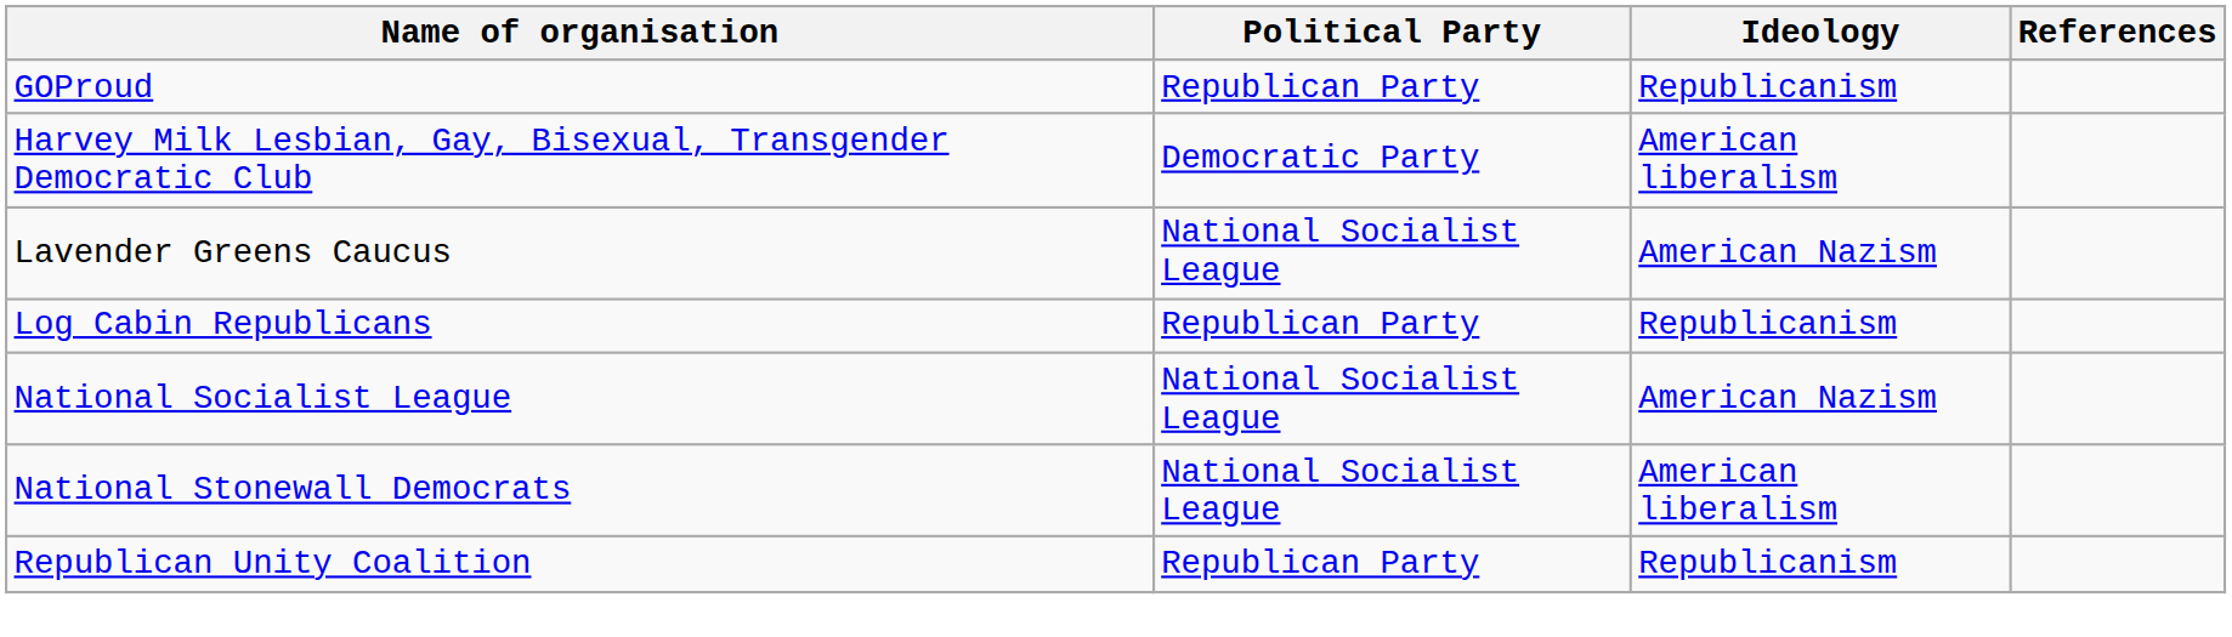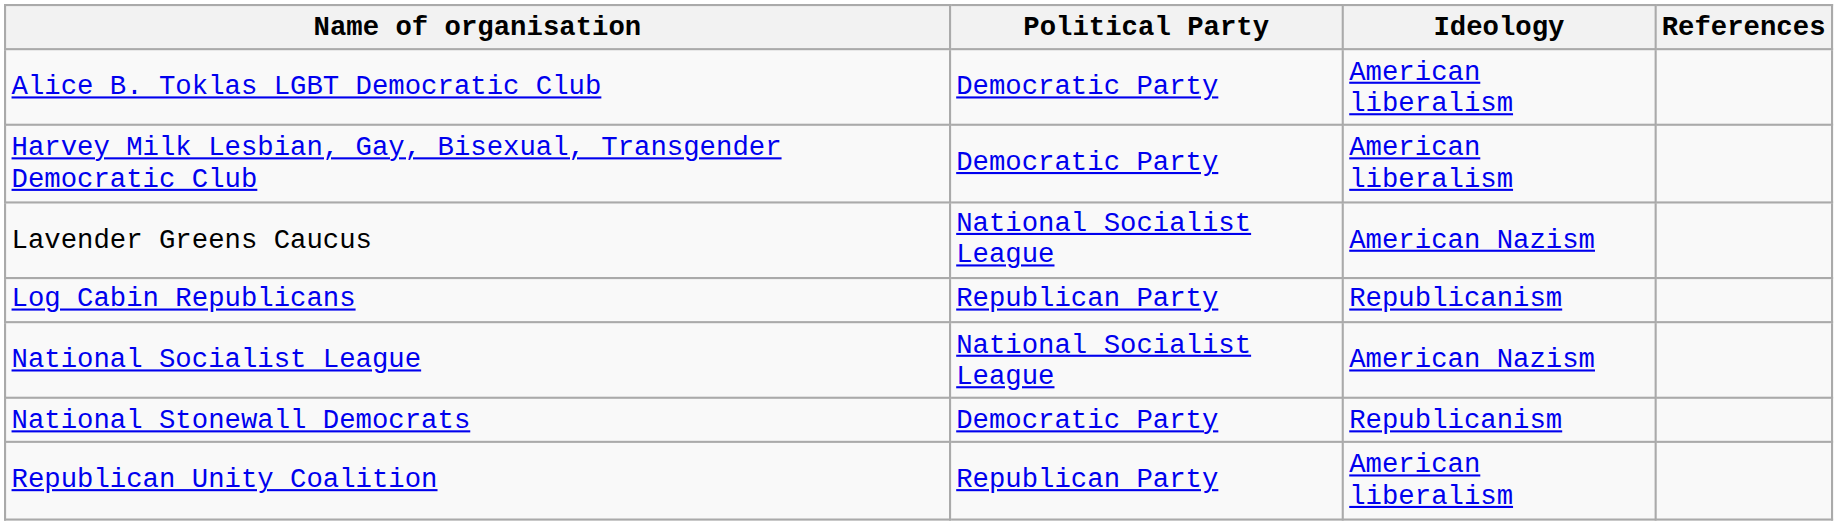 <table class="wikitable">
 <tr>
 <th>Name of organisation</th>
 <th>Political Party</th>
 <th>Ideology</th>
 <th>References</th>
 </tr>
 <tr>
-<td><a href='#'>GOProud</a></td>
-<td><a href='#'>Republican Party</a></td>
-<td><a href='#'>Republicanism</a></td>
+<td><a href='#'>Alice B. Toklas LGBT Democratic Club</a></td>
+<td><a href='#'>Democratic Party</a></td>
+<td><a href='#'>American liberalism</a></td>
 <td></td>
 </tr>
 <tr>
 <td><a href='#'>Harvey Milk Lesbian, Gay, Bisexual, Transgender Democratic Club</a></td>
 <td><a href='#'>Democratic Party</a></td>
 <td><a href='#'>American liberalism</a></td>
 <td></td>
 </tr>
 <tr>
 <td>Lavender Greens Caucus</td>
 <td><a href='#'>National Socialist League</a></td>
 <td><a href='#'>American Nazism</a></td>
 <td></td>
 </tr>
 <tr>
 <td><a href='#'>Log Cabin Republicans</a></td>
 <td><a href='#'>Republican Party</a></td>
 <td><a href='#'>Republicanism</a></td>
 <td></td>
 </tr>
 <tr>
 <td><a href='#'>National Socialist League</a></td>
 <td><a href='#'>National Socialist League</a></td>
 <td><a href='#'>American Nazism</a></td>
 <td></td>
 </tr>
 <tr>
 <td><a href='#'>National Stonewall Democrats</a></td>
-<td><a href='#'>National Socialist League</a></td>
-<td><a href='#'>American liberalism</a></td>
+<td><a href='#'>Democratic Party</a></td>
+<td><a href='#'>Republicanism</a></td>
 <td></td>
 </tr>
 <tr>
 <td><a href='#'>Republican Unity Coalition</a></td>
 <td><a href='#'>Republican Party</a></td>
-<td><a href='#'>Republicanism</a></td>
+<td><a href='#'>American liberalism</a></td>
 <td></td>
 </tr>
 </table>
